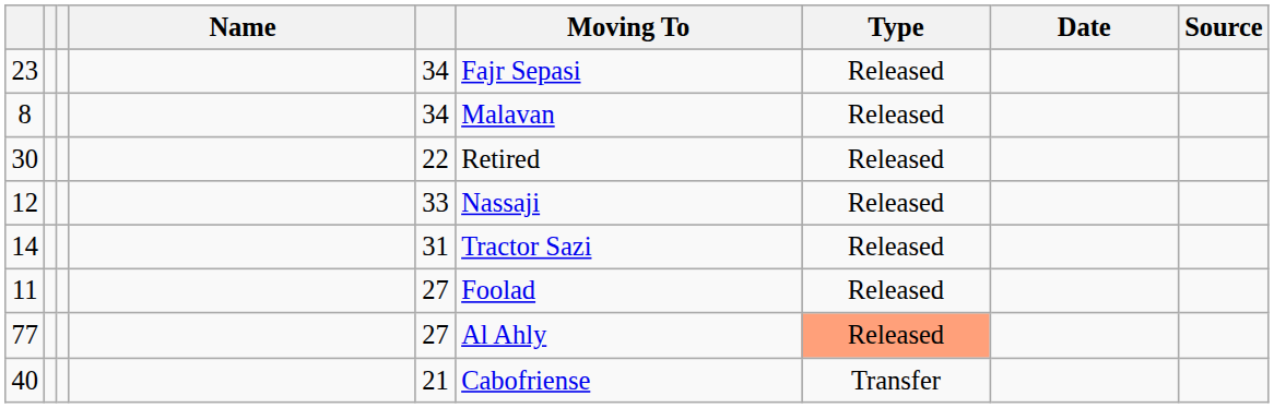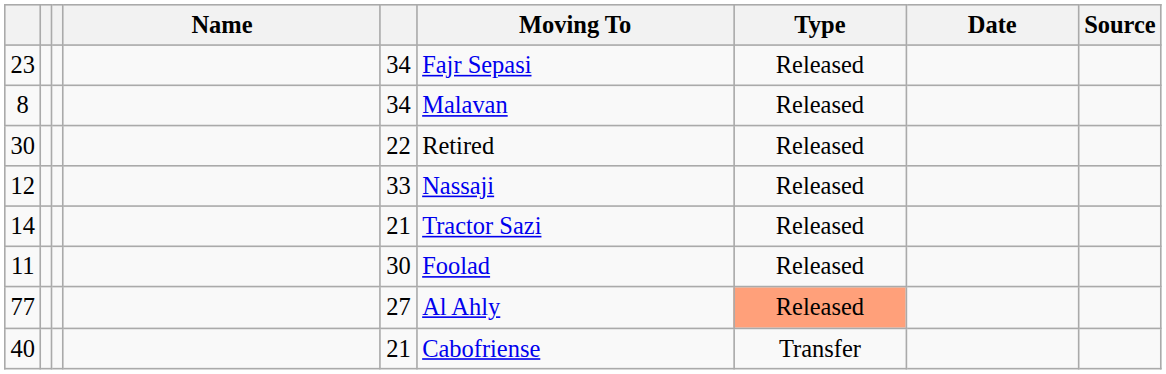 <table class="wikitable plainrowheaders sortable" style="font-size:95%">
 <tr>
 <th></th>
 <th></th>
 <th></th>
 <th scope="col" style="width:190px;">Name</th>
 <th></th>
 <th scope="col" style="width:190px;">Moving To</th>
 <th scope="col" style="width:100px;">Type</th>
 <th scope="col" style="width:100px;">Date</th>
 <th>Source</th>
 </tr>
 <tr>
 <td align=center>23</td>
 <td align=center></td>
 <td align=center></td>
 <td></td>
 <td align=center>34</td>
 <td><a href='#'>Fajr Sepasi</a></td>
 <td align=center>Released</td>
 <td align=center></td>
 <td align=center></td>
 </tr>
 <tr>
 <td align=center>8</td>
 <td align=center></td>
 <td align=center></td>
 <td></td>
 <td align=center>34</td>
 <td><a href='#'>Malavan</a></td>
 <td align=center>Released</td>
 <td align=center></td>
 <td align=center></td>
 </tr>
 <tr>
 <td align=center>30</td>
 <td align=center></td>
 <td align=center></td>
 <td></td>
 <td align=center>22</td>
 <td>Retired</td>
 <td align=center>Released</td>
 <td align=center></td>
 <td align=center></td>
 </tr>
 <tr>
 <td align=center>12</td>
 <td align=center></td>
 <td align=center></td>
 <td></td>
 <td align=center>33</td>
 <td><a href='#'>Nassaji</a></td>
 <td align=center>Released</td>
 <td align=center></td>
 <td align=center></td>
 </tr>
 <tr>
 <td align=center>14</td>
 <td align=center></td>
 <td align=center></td>
 <td></td>
-<td align=center>31</td>
+<td align=center>21</td>
 <td><a href='#'>Tractor Sazi</a></td>
 <td align=center>Released</td>
 <td align=center></td>
 <td align=center></td>
 </tr>
 <tr>
 <td align=center>11</td>
 <td align=center></td>
 <td align=center></td>
 <td></td>
-<td align=center>27</td>
+<td align=center>30</td>
 <td><a href='#'>Foolad</a></td>
 <td align=center>Released</td>
 <td align=center></td>
 <td align=center></td>
 </tr>
 <tr>
 <td align=center>77</td>
 <td align=center></td>
 <td align=center></td>
 <td></td>
 <td align=center>27</td>
 <td> <a href='#'>Al Ahly</a></td>
 <td align=center style="background: lightsalmon;">Released</td>
 <td align=center></td>
 <td align=center></td>
 </tr>
 <tr>
 <td align=center>40</td>
 <td align=center></td>
 <td align=center></td>
 <td></td>
 <td align=center>21</td>
 <td> <a href='#'>Cabofriense</a></td>
 <td align=center>Transfer</td>
 <td align=center></td>
 <td align=center></td>
 </tr>
 </table>
